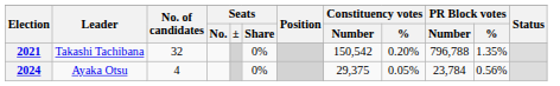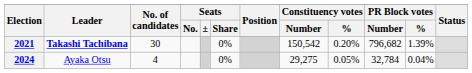 <table class="wikitable sortable">
 <tr>
 </tr>
 <tr>
 <th rowspan=2>Election</th>
 <th rowspan=2>Leader</th>
 <th rowspan=2>No. of<br>candidates</th>
 <th colspan="3">Seats</th>
 <th rowspan=2>Position</th>
 <th colspan=2>Constituency votes</th>
 <th colspan=2>PR Block votes</th>
 <th rowspan=2>Status</th>
 </tr>
 <tr>
 <th>No.</th>
 <th>±</th>
 <th>Share</th>
 <th>Number</th>
 <th>%</th>
 <th>Number</th>
 <th>%</th>
 </tr>
 <tr style="text-align:center;">
 <th><a href='#'>2021</a></th>
-<td><a href='#'>Takashi Tachibana</a></td>
-<td>32</td>
+<td><strong><a href='#'>Takashi Tachibana</a></strong></td>
+<td>30</td>
 <td></td>
 <td bgcolor="lightgrey"></td>
 <td>0%</td>
 <td bgcolor="lightgrey"></td>
 <td>150,542</td>
 <td>0.20%</td>
-<td>796,788</td>
-<td>1.35%</td>
+<td>796,682</td>
+<td>1.39%</td>
 <td align=center style="background:#ddd;"></td>
 </tr>
 <tr style="text-align:center;">
 <th><a href='#'>2024</a></th>
 <td><a href='#'>Ayaka Otsu</a></td>
 <td>4</td>
 <td></td>
 <td bgcolor="lightgrey"></td>
 <td>0%</td>
 <td bgcolor="lightgrey"></td>
-<td>29,375</td>
+<td>29,275</td>
 <td>0.05%</td>
-<td>23,784</td>
-<td>0.56%</td>
+<td>32,784</td>
+<td>0.04%</td>
 <td align=center style="background:#ddd;"></td>
 </tr>
 </table>
